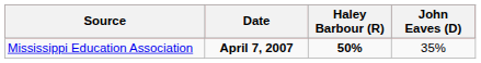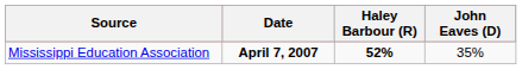 <table class="wikitable" style="text-align:center">
 <tr style="background:maroon;">
 <th style="width:250px;">Source</th>
 <th style="width:125px;">Date</th>
 <th style="width:100px;">Haley<br>Barbour (R)</th>
 <th style="width:100px;">John<br>Eaves (D)</th>
 </tr>
 <tr>
 <td align=left><a href='#'>Mississippi Education Association</a></td>
 <td><strong>April 7, 2007</strong></td>
-<td><strong>50%</strong></td>
+<td><strong>52%</strong></td>
 <td>35%</td>
 </tr>
 </table>
